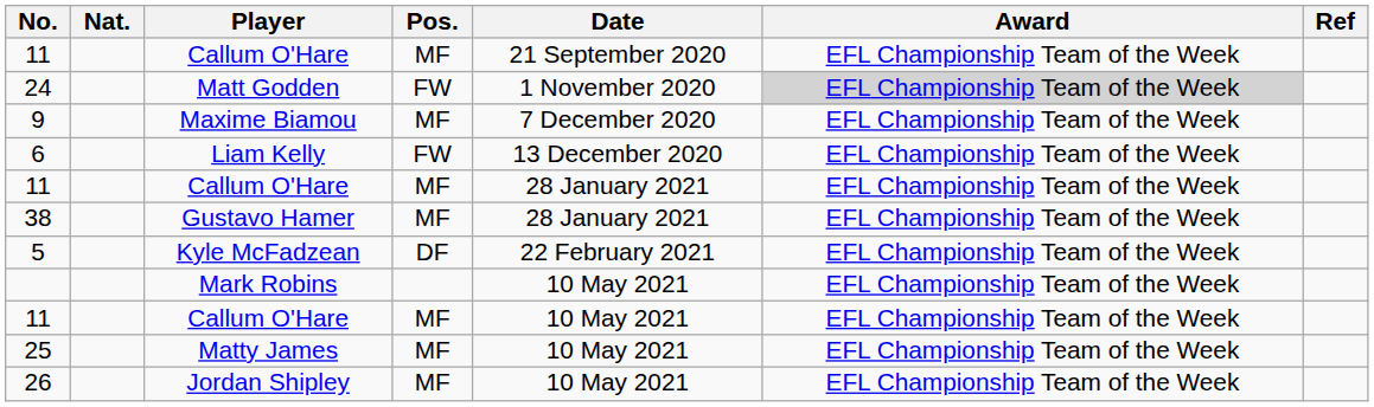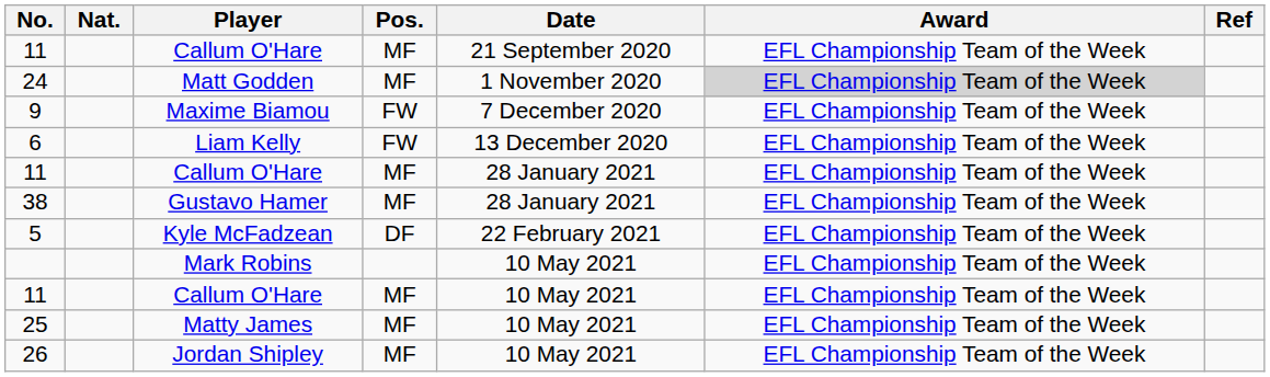 <table class="wikitable sortable alternance" style="font-size:100%; text-align:center; line-height:14px; width:70%;">
 <tr>
 <th>No.</th>
 <th>Nat.</th>
 <th>Player</th>
 <th>Pos.</th>
 <th>Date</th>
 <th>Award</th>
 <th>Ref</th>
 </tr>
 <tr>
 <td>11</td>
 <td></td>
 <td><a href='#'>Callum O'Hare</a></td>
 <td>MF</td>
 <td>21 September 2020</td>
 <td><a href='#'>EFL Championship</a> Team of the Week</td>
 <td></td>
 </tr>
 <tr>
 <td>24</td>
 <td></td>
 <td><a href='#'>Matt Godden</a></td>
-<td>FW</td>
+<td>MF</td>
 <td>1 November 2020</td>
 <td style="background: lightgrey;"><a href='#'>EFL Championship</a> Team of the Week</td>
 <td></td>
 </tr>
 <tr>
 <td>9</td>
 <td></td>
 <td><a href='#'>Maxime Biamou</a></td>
-<td>MF</td>
+<td>FW</td>
 <td>7 December 2020</td>
 <td><a href='#'>EFL Championship</a> Team of the Week</td>
 <td></td>
 </tr>
 <tr>
 <td>6</td>
 <td></td>
 <td><a href='#'>Liam Kelly</a></td>
 <td>FW</td>
 <td>13 December 2020</td>
 <td><a href='#'>EFL Championship</a> Team of the Week</td>
 <td></td>
 </tr>
 <tr>
 <td>11</td>
 <td></td>
 <td><a href='#'>Callum O'Hare</a></td>
 <td>MF</td>
 <td>28 January 2021</td>
 <td><a href='#'>EFL Championship</a> Team of the Week</td>
 <td></td>
 </tr>
 <tr>
 <td>38</td>
 <td></td>
 <td><a href='#'>Gustavo Hamer</a></td>
 <td>MF</td>
 <td>28 January 2021</td>
 <td><a href='#'>EFL Championship</a> Team of the Week</td>
 <td></td>
 </tr>
 <tr>
 <td>5</td>
 <td></td>
 <td><a href='#'>Kyle McFadzean</a></td>
 <td>DF</td>
 <td>22 February 2021</td>
 <td><a href='#'>EFL Championship</a> Team of the Week</td>
 <td></td>
 </tr>
 <tr>
 <td></td>
 <td></td>
 <td><a href='#'>Mark Robins</a></td>
 <td></td>
 <td>10 May 2021</td>
 <td><a href='#'>EFL Championship</a> Team of the Week</td>
 <td></td>
 </tr>
 <tr>
 <td>11</td>
 <td></td>
 <td><a href='#'>Callum O'Hare</a></td>
 <td>MF</td>
 <td>10 May 2021</td>
 <td><a href='#'>EFL Championship</a> Team of the Week</td>
 <td></td>
 </tr>
 <tr>
 <td>25</td>
 <td></td>
 <td><a href='#'>Matty James</a></td>
 <td>MF</td>
 <td>10 May 2021</td>
 <td><a href='#'>EFL Championship</a> Team of the Week</td>
 <td></td>
 </tr>
 <tr>
 <td>26</td>
 <td></td>
 <td><a href='#'>Jordan Shipley</a></td>
 <td>MF</td>
 <td>10 May 2021</td>
 <td><a href='#'>EFL Championship</a> Team of the Week</td>
 <td></td>
 </tr>
 </table>
